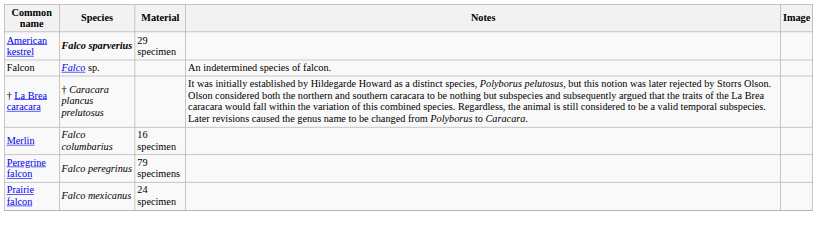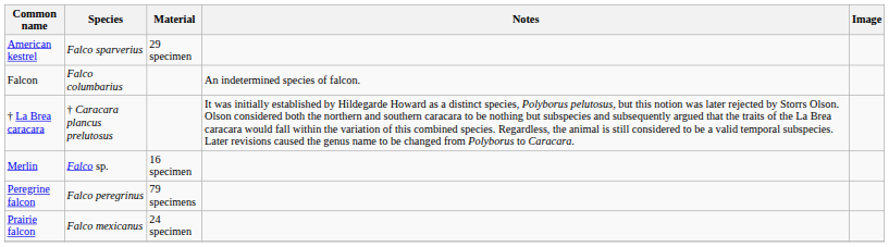 <table class="wikitable" align="center" width="100%">
 <tr>
 <th>Common name</th>
 <th>Species</th>
 <th>Material</th>
 <th>Notes</th>
 <th>Image</th>
 </tr>
 <tr>
 <td><a href='#'>American kestrel</a></td>
-<td><strong><em>Falco sparverius</em></strong></td>
+<td><em>Falco sparverius</em></td>
 <td>29 specimen</td>
 <td></td>
 <td></td>
 </tr>
 <tr>
 <td>Falcon</td>
-<td><em><a href='#'>Falco</a></em> sp.</td>
+<td><em>Falco columbarius</em></td>
 <td></td>
 <td>An indetermined species of falcon.</td>
 <td></td>
 </tr>
 <tr>
 <td>† <a href='#'>La Brea caracara</a></td>
 <td>† <em>Caracara plancus prelutosus</em></td>
 <td></td>
 <td>It was initially established by Hildegarde Howard as a distinct species, <em>Polyborus pelutosus</em>, but this notion was later rejected by Storrs Olson. Olson considered both the northern and southern caracara to be nothing but subspecies and subsequently argued that the traits of the La Brea caracara would fall within the variation of this combined species. Regardless, the animal is still considered to be a valid temporal subspecies. Later revisions caused the genus name to be changed from <em>Polyborus</em> to <em>Caracara</em>.</td>
 <td></td>
 </tr>
 <tr>
 <td><a href='#'>Merlin</a></td>
-<td><em>Falco columbarius</em></td>
+<td><em><a href='#'>Falco</a></em> sp.</td>
 <td>16 specimen</td>
 <td></td>
 <td></td>
 </tr>
 <tr>
 <td><a href='#'>Peregrine falcon</a></td>
 <td><em>Falco peregrinus</em></td>
 <td>79 specimens</td>
 <td></td>
 <td></td>
 </tr>
 <tr>
 <td><a href='#'>Prairie falcon</a></td>
 <td><em>Falco mexicanus</em></td>
 <td>24 specimen</td>
 <td></td>
 <td></td>
 </tr>
 <tr>
 </tr>
 </table>
